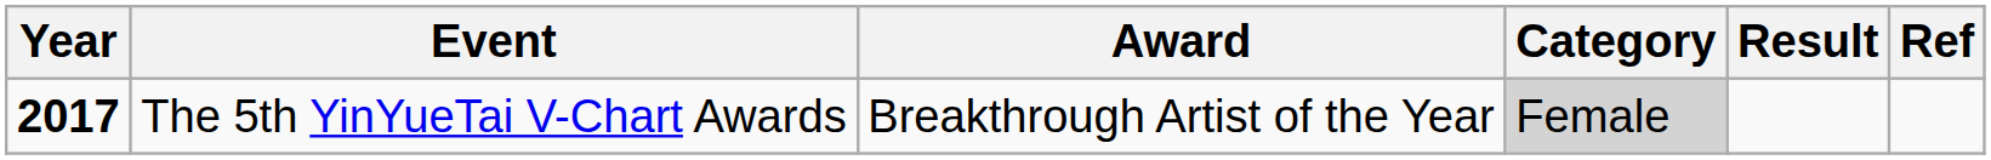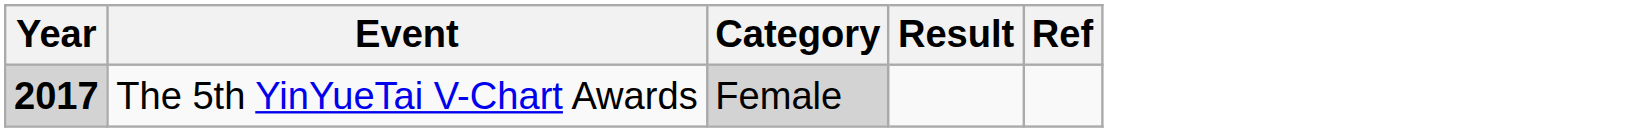 <table class="wikitable">
 <tr>
 <th><strong>Year</strong></th>
 <th><strong>Event</strong></th>
-<th><strong>Award</strong></th>
 <th><strong>Category</strong></th>
 <th><strong>Result</strong></th>
 <th><strong>Ref</strong></th>
 </tr>
 <tr>
-<td style="text-align:center;"><strong>2017</strong></td>
+<td style="background: lightgrey; text-align:center;"><strong>2017</strong></td>
 <td>The 5th <a href='#'>YinYueTai V-Chart</a> Awards</td>
-<td>Breakthrough Artist of the Year</td>
 <td style="background: lightgrey;">Female</td>
 <td></td>
 <td></td>
 </tr>
 </table>
